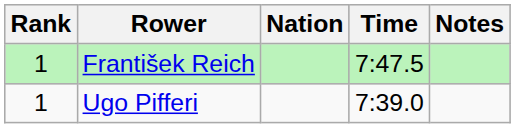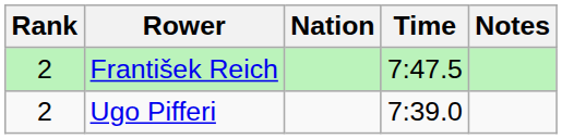 <table class="wikitable sortable" style="text-align:center">
 <tr>
 <th>Rank</th>
 <th>Rower</th>
 <th>Nation</th>
 <th>Time</th>
 <th>Notes</th>
 </tr>
 <tr bgcolor=bbf3bb>
-<td>1</td>
+<td>2</td>
 <td align=left><a href='#'>František Reich</a></td>
 <td align=left></td>
 <td>7:47.5</td>
 <td></td>
 </tr>
 <tr>
-<td>1</td>
+<td>2</td>
 <td align=left><a href='#'>Ugo Pifferi</a></td>
 <td align=left></td>
 <td>7:39.0</td>
 <td></td>
 </tr>
 </table>
